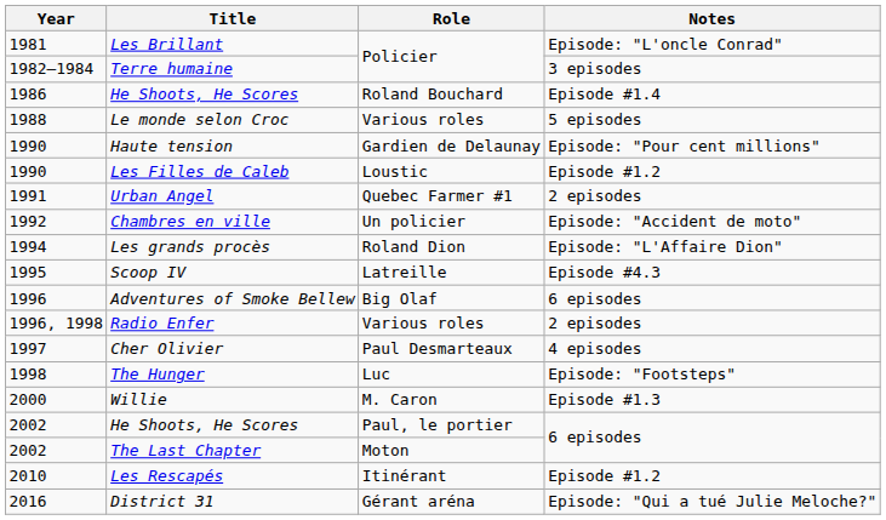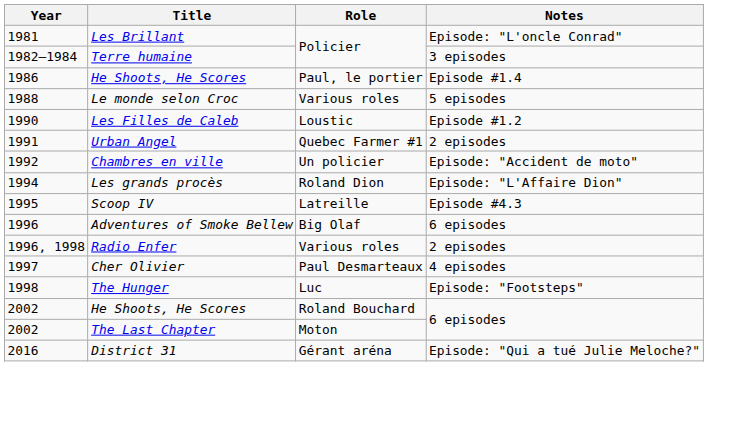 <table class="wikitable sortable">
 <tr>
 <th>Year</th>
 <th>Title</th>
 <th>Role</th>
 <th class="unsortable">Notes</th>
 </tr>
 <tr>
 <td>1981</td>
 <td><em><a href='#'>Les Brillant</a></em></td>
 <td rowspan="2">Policier</td>
 <td>Episode: "L'oncle Conrad"</td>
 </tr>
 <tr>
 <td>1982–1984</td>
 <td><em><a href='#'>Terre humaine</a></em></td>
 <td>3 episodes</td>
 </tr>
 <tr>
 <td>1986</td>
 <td><em><a href='#'>He Shoots, He Scores</a></em></td>
-<td>Roland Bouchard</td>
+<td>Paul, le portier</td>
 <td>Episode #1.4</td>
 </tr>
 <tr>
 <td>1988</td>
 <td><em>Le monde selon Croc</em></td>
 <td>Various roles</td>
 <td>5 episodes</td>
-</tr>
-<tr>
-<td>1990</td>
-<td><em>Haute tension</em></td>
-<td>Gardien de Delaunay</td>
-<td>Episode: "Pour cent millions"</td>
 </tr>
 <tr>
 <td>1990</td>
 <td><em><a href='#'>Les Filles de Caleb</a></em></td>
 <td>Loustic</td>
 <td>Episode #1.2</td>
 </tr>
 <tr>
 <td>1991</td>
 <td><em><a href='#'>Urban Angel</a></em></td>
 <td>Quebec Farmer #1</td>
 <td>2 episodes</td>
 </tr>
 <tr>
 <td>1992</td>
 <td><em><a href='#'>Chambres en ville</a></em></td>
 <td>Un policier</td>
 <td>Episode: "Accident de moto"</td>
 </tr>
 <tr>
 <td>1994</td>
 <td><em>Les grands procès</em></td>
 <td>Roland Dion</td>
 <td>Episode: "L'Affaire Dion"</td>
 </tr>
 <tr>
 <td>1995</td>
 <td><em>Scoop IV</em></td>
 <td>Latreille</td>
 <td>Episode #4.3</td>
 </tr>
 <tr>
 <td>1996</td>
 <td><em>Adventures of Smoke Bellew</em></td>
 <td>Big Olaf</td>
 <td>6 episodes</td>
 </tr>
 <tr>
 <td>1996, 1998</td>
 <td><em><a href='#'>Radio Enfer</a></em></td>
 <td>Various roles</td>
 <td>2 episodes</td>
 </tr>
 <tr>
 <td>1997</td>
 <td><em>Cher Olivier</em></td>
 <td>Paul Desmarteaux</td>
 <td>4 episodes</td>
 </tr>
 <tr>
 <td>1998</td>
 <td data-sort-value="Hunger, The"><a href='#'><em>The Hunger</em></a></td>
 <td>Luc</td>
 <td>Episode: "Footsteps"</td>
 </tr>
 <tr>
-<td>2000</td>
-<td><em>Willie</em></td>
-<td>M. Caron</td>
-<td>Episode #1.3</td>
-</tr>
-<tr>
 <td>2002</td>
 <td><em>He Shoots, He Scores</em></td>
-<td>Paul, le portier</td>
+<td>Roland Bouchard</td>
 <td rowspan="2">6 episodes</td>
 </tr>
 <tr>
 <td>2002</td>
 <td data-sort-value="Last Chapter, The"><a href='#'><em>The Last Chapter</em></a></td>
 <td>Moton</td>
 </tr>
 <tr>
-<td>2010</td>
-<td><em><a href='#'>Les Rescapés</a></em></td>
-<td>Itinérant</td>
-<td>Episode #1.2</td>
-</tr>
-<tr>
 <td>2016</td>
 <td><em>District 31</em></td>
 <td>Gérant aréna</td>
 <td>Episode: "Qui a tué Julie Meloche?"</td>
 </tr>
 </table>
